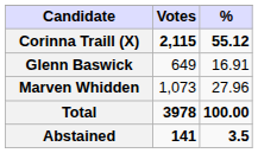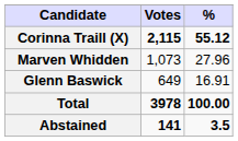 <table class="wikitable sortable plainrowheaders">
 <tr style="background-color:#E9E9E9">
 </tr>
 <tr>
 <th scope="col" style="background:#ddf; width:150px;">Candidate</th>
 <th scope="col" style="background:#ddf;">Votes</th>
 <th scope="col" style="background:#ddf;">%</th>
 </tr>
 <tr>
 <th scope="row"><strong>Corinna Traill</strong> (X)</th>
 <td align="right"><strong>2,115</strong></td>
 <td align=right><strong>55.12</strong></td>
 </tr>
 <tr>
+<th scope="row">Marven Whidden</th>
+<td align="right">1,073</td>
+<td align=right>27.96</td>
+</tr>
+<tr>
 <th scope="row">Glenn Baswick</th>
 <td align="right">649</td>
 <td align=right>16.91</td>
-</tr>
-<tr>
-<th scope="row">Marven Whidden</th>
-<td align="right">1,073</td>
-<td align=right>27.96</td>
 </tr>
 <tr>
 <th scope="row"><strong>Total</strong></th>
 <td align="right"><strong>3978</strong></td>
 <td align=right><strong>100.00</strong></td>
 </tr>
 <tr>
 <th scope="row"><strong>Abstained</strong></th>
 <td align="right"><strong>141</strong></td>
 <td align=right><strong>3.5</strong></td>
 </tr>
 </table>
